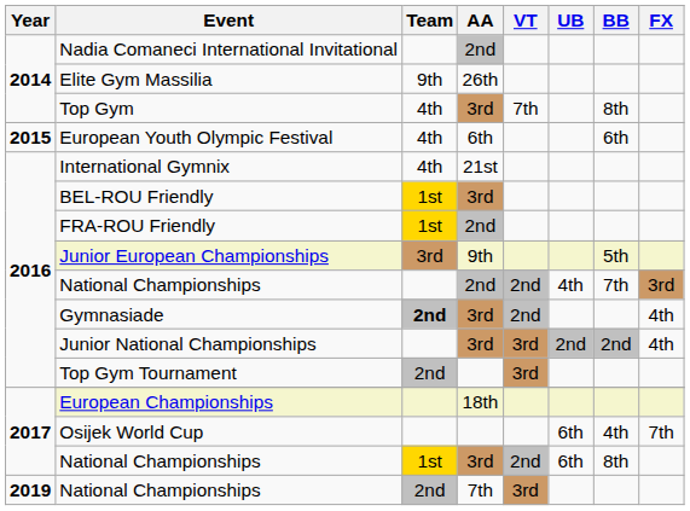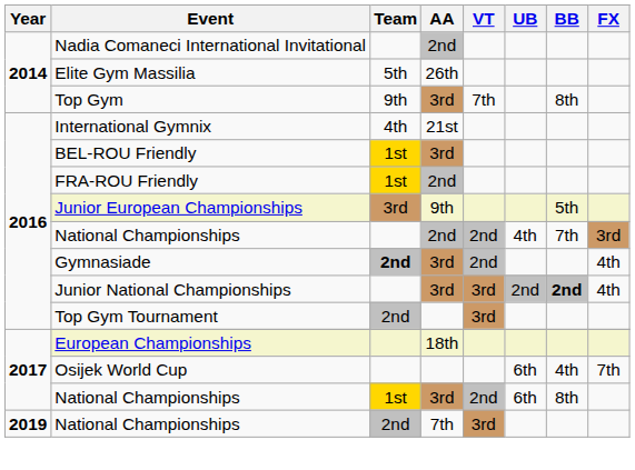 <table class="wikitable" style="text-align:center; font-size:95%;">
 <tr>
 <th>Year</th>
 <th>Event</th>
 <th style="width:30px;">Team</th>
 <th style="width:30px;">AA</th>
 <th style="width:30px;"><a href='#'>VT</a></th>
 <th style="width:30px;"><a href='#'>UB</a></th>
 <th style="width:30px;"><a href='#'>BB</a></th>
 <th style="width:30px;"><a href='#'>FX</a></th>
 </tr>
 <tr>
 <td rowspan="3"><strong>2014</strong></td>
 <td align=left>Nadia Comaneci International Invitational</td>
 <td></td>
 <td style="background:silver;">2nd</td>
 <td></td>
 <td></td>
 <td></td>
 <td></td>
 </tr>
 <tr>
 <td align=left>Elite Gym Massilia</td>
-<td>9th</td>
+<td>5th</td>
 <td>26th</td>
 <td></td>
 <td></td>
 <td></td>
 <td></td>
 </tr>
 <tr>
 <td align=left>Top Gym</td>
-<td>4th</td>
+<td>9th</td>
 <td style="background:#c96;">3rd</td>
 <td>7th</td>
 <td></td>
 <td>8th</td>
-<td></td>
-</tr>
-<tr>
-<td rowspan="1"><strong>2015</strong></td>
-<td align=left>European Youth Olympic Festival</td>
-<td>4th</td>
-<td>6th</td>
-<td></td>
-<td></td>
-<td>6th</td>
 <td></td>
 </tr>
 <tr>
 <td rowspan="8"><strong>2016</strong></td>
 <td align=left>International Gymnix</td>
 <td>4th</td>
 <td>21st</td>
 <td></td>
 <td></td>
 <td></td>
 <td></td>
 </tr>
 <tr>
 <td align=left>BEL-ROU Friendly</td>
 <td style="background:gold;">1st</td>
 <td style="background:#c96;">3rd</td>
 <td></td>
 <td></td>
 <td></td>
 <td></td>
 </tr>
 <tr>
 <td align=left>FRA-ROU Friendly</td>
 <td style="background:gold;">1st</td>
 <td style="background:silver;">2nd</td>
 <td></td>
 <td></td>
 <td></td>
 <td></td>
 </tr>
 <tr bgcolor=F5F6CE>
 <td align=left><a href='#'>Junior European Championships</a></td>
 <td style="background:#c96;">3rd</td>
 <td>9th</td>
 <td></td>
 <td></td>
 <td>5th</td>
 <td></td>
 </tr>
 <tr>
 <td align=left>National Championships</td>
 <td></td>
 <td style="background:silver;">2nd</td>
 <td style="background:silver">2nd</td>
 <td>4th</td>
 <td>7th</td>
 <td style="background:#c96;">3rd</td>
 </tr>
 <tr>
 <td align=left>Gymnasiade</td>
 <td style="background:silver;"><strong>2nd</strong></td>
 <td style="background:#c96;">3rd</td>
 <td style="background:silver;">2nd</td>
 <td></td>
 <td></td>
 <td>4th</td>
 </tr>
 <tr>
 <td align=left>Junior National Championships</td>
 <td></td>
 <td style="background:#c96;">3rd</td>
 <td style="background:#c96;">3rd</td>
 <td style="background:silver;">2nd</td>
-<td style="background:silver;">2nd</td>
+<td style="background:silver;"><strong>2nd</strong></td>
 <td>4th</td>
 </tr>
 <tr>
 <td align=left>Top Gym Tournament</td>
 <td style="background:silver;">2nd</td>
 <td></td>
 <td style="background:#c96">3rd</td>
 <td></td>
 <td></td>
 <td></td>
 </tr>
 <tr>
 <td rowspan="4"><strong>2017</strong></td>
 </tr>
 <tr bgcolor=F5F6CE>
 <td align=left><a href='#'>European Championships</a></td>
 <td></td>
 <td>18th</td>
 <td></td>
 <td></td>
 <td></td>
 <td></td>
 </tr>
 <tr>
 <td align=left>Osijek World Cup</td>
 <td></td>
 <td></td>
 <td></td>
 <td>6th</td>
 <td>4th</td>
 <td>7th</td>
 </tr>
 <tr>
 <td align=left>National Championships</td>
 <td style="background:gold;">1st</td>
 <td style="background:#c96;">3rd</td>
 <td style="background:silver;">2nd</td>
 <td>6th</td>
 <td>8th</td>
 <td></td>
 </tr>
 <tr>
 <td rowspan="1"><strong>2019</strong></td>
 <td align=left>National Championships</td>
 <td style="background:silver;">2nd</td>
 <td>7th</td>
 <td style="background:#c96;">3rd</td>
 <td></td>
 <td></td>
 <td></td>
 </tr>
 </table>
